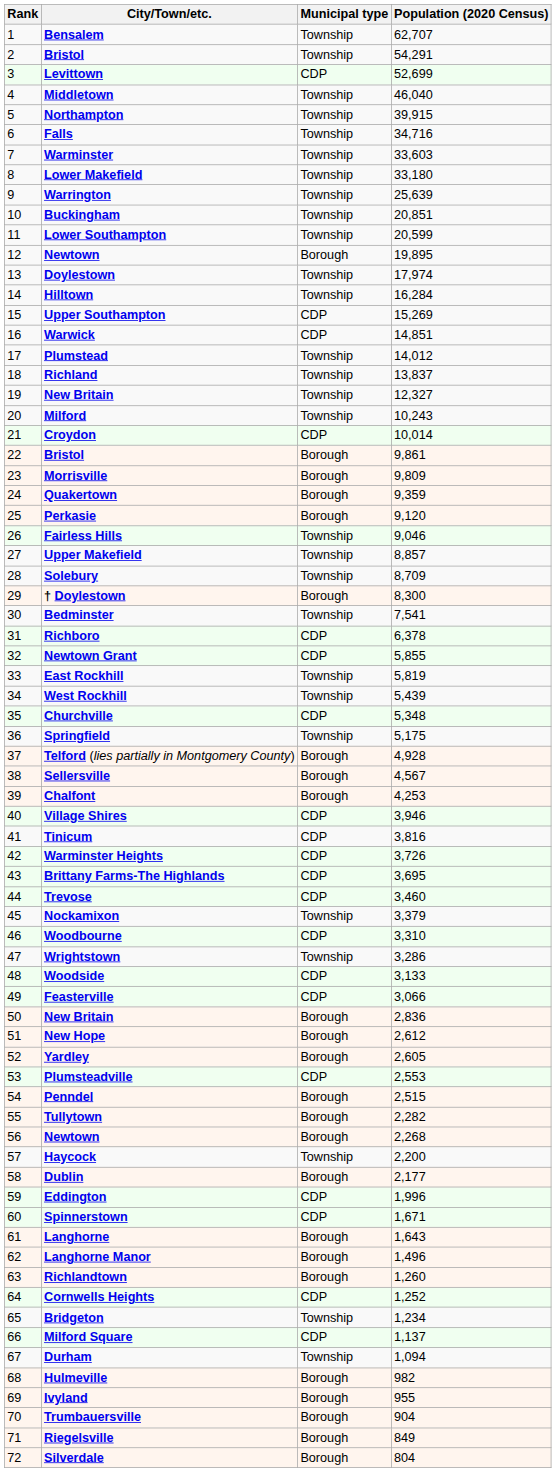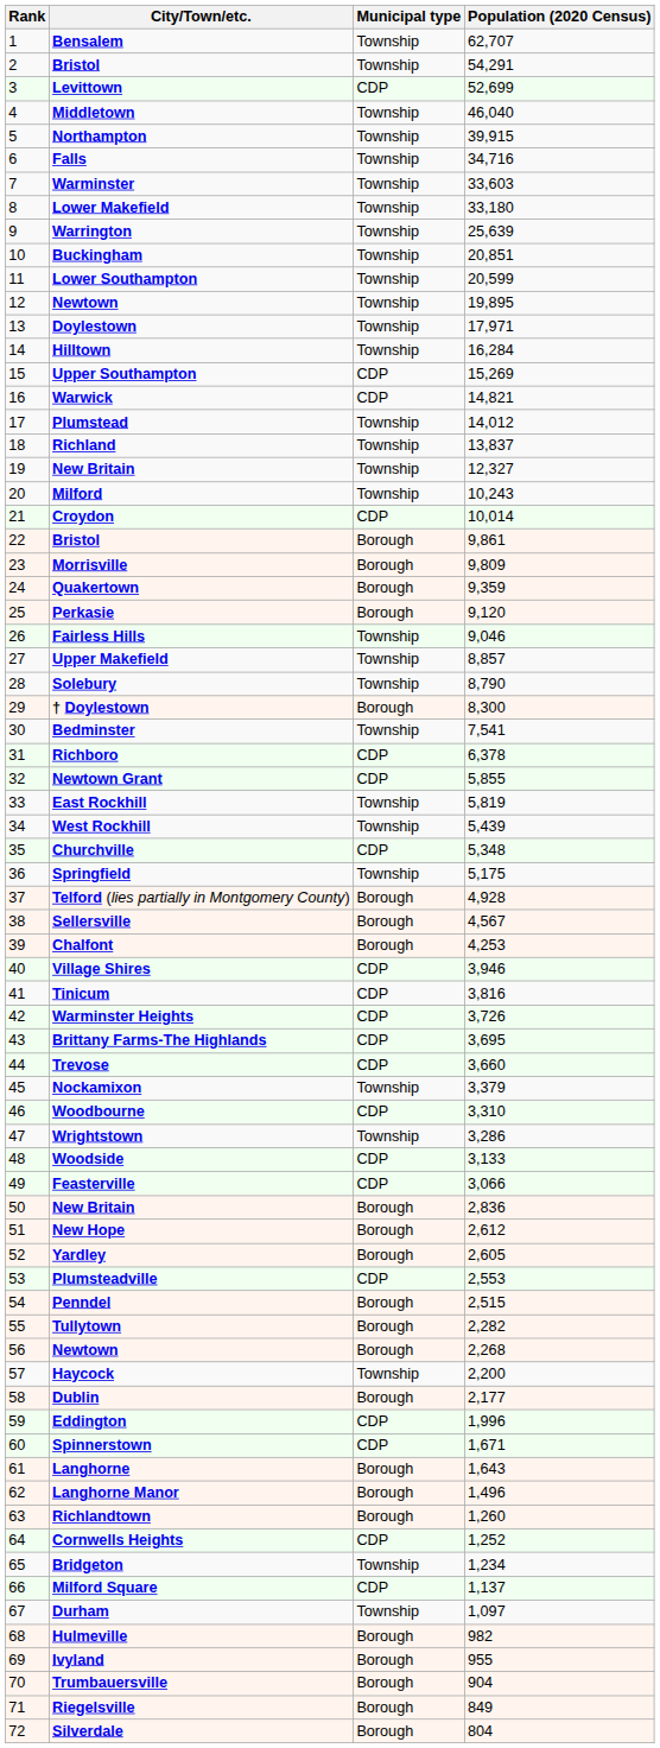 <table class="wikitable sortable">
 <tr>
 <th>Rank</th>
 <th>City/Town/etc.</th>
 <th>Municipal type</th>
 <th>Population (2020 Census)</th>
 </tr>
 <tr>
 <td>1</td>
 <td><strong><a href='#'>Bensalem</a></strong></td>
 <td>Township</td>
 <td>62,707</td>
 </tr>
 <tr>
 <td>2</td>
 <td><strong><a href='#'>Bristol</a></strong></td>
 <td>Township</td>
 <td>54,291</td>
 </tr>
 <tr style="background-color:#F0FFF0;">
 <td>3</td>
 <td><strong><a href='#'>Levittown</a></strong></td>
 <td>CDP</td>
 <td>52,699</td>
 </tr>
 <tr>
 <td>4</td>
 <td><strong><a href='#'>Middletown</a></strong></td>
 <td>Township</td>
 <td>46,040</td>
 </tr>
 <tr>
 <td>5</td>
 <td><strong><a href='#'>Northampton</a></strong></td>
 <td>Township</td>
 <td>39,915</td>
 </tr>
 <tr>
 <td>6</td>
 <td><strong><a href='#'>Falls</a></strong></td>
 <td>Township</td>
 <td>34,716</td>
 </tr>
 <tr>
 <td>7</td>
 <td><strong><a href='#'>Warminster</a></strong></td>
 <td>Township</td>
 <td>33,603</td>
 </tr>
 <tr>
 <td>8</td>
 <td><strong><a href='#'>Lower Makefield</a></strong></td>
 <td>Township</td>
 <td>33,180</td>
 </tr>
 <tr>
 <td>9</td>
 <td><strong><a href='#'>Warrington</a></strong></td>
 <td>Township</td>
 <td>25,639</td>
 </tr>
 <tr>
 <td>10</td>
 <td><strong><a href='#'>Buckingham</a></strong></td>
 <td>Township</td>
 <td>20,851</td>
 </tr>
 <tr>
 <td>11</td>
 <td><strong><a href='#'>Lower Southampton</a></strong></td>
 <td>Township</td>
 <td>20,599</td>
 </tr>
 <tr>
 <td>12</td>
 <td><strong><a href='#'>Newtown</a></strong></td>
-<td>Borough</td>
+<td>Township</td>
 <td>19,895</td>
 </tr>
 <tr>
 <td>13</td>
 <td><strong><a href='#'>Doylestown</a></strong></td>
 <td>Township</td>
-<td>17,974</td>
+<td>17,971</td>
 </tr>
 <tr>
 <td>14</td>
 <td><strong><a href='#'>Hilltown</a></strong></td>
 <td>Township</td>
 <td>16,284</td>
 </tr>
 <tr>
 <td>15</td>
 <td><strong><a href='#'>Upper Southampton</a></strong></td>
 <td>CDP</td>
 <td>15,269</td>
 </tr>
 <tr>
 <td>16</td>
 <td><strong><a href='#'>Warwick</a></strong></td>
 <td>CDP</td>
-<td>14,851</td>
+<td>14,821</td>
 </tr>
 <tr>
 <td>17</td>
 <td><strong><a href='#'>Plumstead</a></strong></td>
 <td>Township</td>
 <td>14,012</td>
 </tr>
 <tr>
 <td>18</td>
 <td><strong><a href='#'>Richland</a></strong></td>
 <td>Township</td>
 <td>13,837</td>
 </tr>
 <tr>
 <td>19</td>
 <td><strong><a href='#'>New Britain</a></strong></td>
 <td>Township</td>
 <td>12,327</td>
 </tr>
 <tr>
 <td>20</td>
 <td><strong><a href='#'>Milford</a></strong></td>
 <td>Township</td>
 <td>10,243</td>
 </tr>
 <tr style="background-color:#F0FFF0;">
 <td>21</td>
 <td><strong><a href='#'>Croydon</a></strong></td>
 <td>CDP</td>
 <td>10,014</td>
 </tr>
 <tr style="background-color:#FFF5EE;">
 <td>22</td>
 <td><strong><a href='#'>Bristol</a></strong></td>
 <td>Borough</td>
 <td>9,861</td>
 </tr>
 <tr style="background-color:#FFF5EE;">
 <td>23</td>
 <td><strong><a href='#'>Morrisville</a></strong></td>
 <td>Borough</td>
 <td>9,809</td>
 </tr>
 <tr style="background-color:#FFF5EE;">
 <td>24</td>
 <td><strong><a href='#'>Quakertown</a></strong></td>
 <td>Borough</td>
 <td>9,359</td>
 </tr>
 <tr style="background-color:#FFF5EE;">
 <td>25</td>
 <td><strong><a href='#'>Perkasie</a></strong></td>
 <td>Borough</td>
 <td>9,120</td>
 </tr>
 <tr style="background-color:#F0FFF0;">
 <td>26</td>
 <td><strong><a href='#'>Fairless Hills</a></strong></td>
 <td>Township</td>
 <td>9,046</td>
 </tr>
 <tr>
 <td>27</td>
 <td><strong><a href='#'>Upper Makefield</a></strong></td>
 <td>Township</td>
 <td>8,857</td>
 </tr>
 <tr>
 <td>28</td>
 <td><strong><a href='#'>Solebury</a></strong></td>
 <td>Township</td>
-<td>8,709</td>
+<td>8,790</td>
 </tr>
 <tr style="background-color:#FFF5EE;">
 <td>29</td>
 <td><strong>† <a href='#'>Doylestown</a></strong></td>
 <td>Borough</td>
 <td>8,300</td>
 </tr>
 <tr>
 <td>30</td>
 <td><strong><a href='#'>Bedminster</a></strong></td>
 <td>Township</td>
 <td>7,541</td>
 </tr>
 <tr style="background-color:#F0FFF0;">
 <td>31</td>
 <td><strong><a href='#'>Richboro</a></strong></td>
 <td>CDP</td>
 <td>6,378</td>
 </tr>
 <tr style="background-color:#F0FFF0;">
 <td>32</td>
 <td><strong><a href='#'>Newtown Grant</a></strong></td>
 <td>CDP</td>
 <td>5,855</td>
 </tr>
 <tr>
 <td>33</td>
 <td><strong><a href='#'>East Rockhill</a></strong></td>
 <td>Township</td>
 <td>5,819</td>
 </tr>
 <tr>
 <td>34</td>
 <td><strong><a href='#'>West Rockhill</a></strong></td>
 <td>Township</td>
 <td>5,439</td>
 </tr>
 <tr style="background-color:#F0FFF0;">
 <td>35</td>
 <td><strong><a href='#'>Churchville</a></strong></td>
 <td>CDP</td>
 <td>5,348</td>
 </tr>
 <tr>
 <td>36</td>
 <td><strong><a href='#'>Springfield</a></strong></td>
 <td>Township</td>
 <td>5,175</td>
 </tr>
 <tr style="background-color:#FFF5EE;">
 <td>37</td>
 <td><strong><a href='#'>Telford</a></strong> (<em>lies partially in Montgomery County</em>)</td>
 <td>Borough</td>
 <td>4,928</td>
 </tr>
 <tr style="background-color:#FFF5EE;">
 <td>38</td>
 <td><strong><a href='#'>Sellersville</a></strong></td>
 <td>Borough</td>
 <td>4,567</td>
 </tr>
 <tr style="background-color:#FFF5EE;">
 <td>39</td>
 <td><strong><a href='#'>Chalfont</a></strong></td>
 <td>Borough</td>
 <td>4,253</td>
 </tr>
 <tr style="background-color:#F0FFF0;">
 <td>40</td>
 <td><strong><a href='#'>Village Shires</a></strong></td>
 <td>CDP</td>
 <td>3,946</td>
 </tr>
 <tr>
 <td>41</td>
 <td><strong><a href='#'>Tinicum</a></strong></td>
 <td>CDP</td>
 <td>3,816</td>
 </tr>
 <tr style="background-color:#F0FFF0;">
 <td>42</td>
 <td><strong><a href='#'>Warminster Heights</a></strong></td>
 <td>CDP</td>
 <td>3,726</td>
 </tr>
 <tr style="background-color:#F0FFF0;">
 <td>43</td>
 <td><strong><a href='#'>Brittany Farms-The Highlands</a></strong></td>
 <td>CDP</td>
 <td>3,695</td>
 </tr>
 <tr style="background-color:#F0FFF0;">
 <td>44</td>
 <td><strong><a href='#'>Trevose</a></strong></td>
 <td>CDP</td>
-<td>3,460</td>
+<td>3,660</td>
 </tr>
 <tr>
 <td>45</td>
 <td><strong><a href='#'>Nockamixon</a></strong></td>
 <td>Township</td>
 <td>3,379</td>
 </tr>
 <tr style="background-color:#F0FFF0;">
 <td>46</td>
 <td><strong><a href='#'>Woodbourne</a></strong></td>
 <td>CDP</td>
 <td>3,310</td>
 </tr>
 <tr>
 <td>47</td>
 <td><strong><a href='#'>Wrightstown</a></strong></td>
 <td>Township</td>
 <td>3,286</td>
 </tr>
 <tr style="background-color:#F0FFF0;">
 <td>48</td>
 <td><strong><a href='#'>Woodside</a></strong></td>
 <td>CDP</td>
 <td>3,133</td>
 </tr>
 <tr style="background-color:#F0FFF0;">
 <td>49</td>
 <td><strong><a href='#'>Feasterville</a></strong></td>
 <td>CDP</td>
 <td>3,066</td>
 </tr>
 <tr style="background-color:#FFF5EE;">
 <td>50</td>
 <td><strong><a href='#'>New Britain</a></strong></td>
 <td>Borough</td>
 <td>2,836</td>
 </tr>
 <tr style="background-color:#FFF5EE;">
 <td>51</td>
 <td><strong><a href='#'>New Hope</a></strong></td>
 <td>Borough</td>
 <td>2,612</td>
 </tr>
 <tr style="background-color:#FFF5EE;">
 <td>52</td>
 <td><strong><a href='#'>Yardley</a></strong></td>
 <td>Borough</td>
 <td>2,605</td>
 </tr>
 <tr style="background-color:#F0FFF0;">
 <td>53</td>
 <td><strong><a href='#'>Plumsteadville</a></strong></td>
 <td>CDP</td>
 <td>2,553</td>
 </tr>
 <tr style="background-color:#FFF5EE;">
 <td>54</td>
 <td><strong><a href='#'>Penndel</a></strong></td>
 <td>Borough</td>
 <td>2,515</td>
 </tr>
 <tr style="background-color:#FFF5EE;">
 <td>55</td>
 <td><strong><a href='#'>Tullytown</a></strong></td>
 <td>Borough</td>
 <td>2,282</td>
 </tr>
 <tr style="background-color:#FFF5EE;">
 <td>56</td>
 <td><strong><a href='#'>Newtown</a></strong></td>
 <td>Borough</td>
 <td>2,268</td>
 </tr>
 <tr>
 <td>57</td>
 <td><strong><a href='#'>Haycock</a></strong></td>
 <td>Township</td>
 <td>2,200</td>
 </tr>
 <tr style="background-color:#FFF5EE;">
 <td>58</td>
 <td><strong><a href='#'>Dublin</a></strong></td>
 <td>Borough</td>
 <td>2,177</td>
 </tr>
 <tr style="background-color:#F0FFF0;">
 <td>59</td>
 <td><strong><a href='#'>Eddington</a></strong></td>
 <td>CDP</td>
 <td>1,996</td>
 </tr>
 <tr style="background-color:#F0FFF0;">
 <td>60</td>
 <td><strong><a href='#'>Spinnerstown</a></strong></td>
 <td>CDP</td>
 <td>1,671</td>
 </tr>
 <tr style="background-color:#FFF5EE;">
 <td>61</td>
 <td><strong><a href='#'>Langhorne</a></strong></td>
 <td>Borough</td>
 <td>1,643</td>
 </tr>
 <tr style="background-color:#FFF5EE;">
 <td>62</td>
 <td><strong><a href='#'>Langhorne Manor</a></strong></td>
 <td>Borough</td>
 <td>1,496</td>
 </tr>
 <tr style="background-color:#FFF5EE;">
 <td>63</td>
 <td><strong><a href='#'>Richlandtown</a></strong></td>
 <td>Borough</td>
 <td>1,260</td>
 </tr>
 <tr style="background-color:#F0FFF0;">
 <td>64</td>
 <td><strong><a href='#'>Cornwells Heights</a></strong></td>
 <td>CDP</td>
 <td>1,252</td>
 </tr>
 <tr>
 <td>65</td>
 <td><strong><a href='#'>Bridgeton</a></strong></td>
 <td>Township</td>
 <td>1,234</td>
 </tr>
 <tr style="background-color:#F0FFF0;">
 <td>66</td>
 <td><strong><a href='#'>Milford Square</a></strong></td>
 <td>CDP</td>
 <td>1,137</td>
 </tr>
 <tr>
 <td>67</td>
 <td><strong><a href='#'>Durham</a></strong></td>
 <td>Township</td>
-<td>1,094</td>
+<td>1,097</td>
 </tr>
 <tr style="background-color:#FFF5EE;">
 <td>68</td>
 <td><strong><a href='#'>Hulmeville</a></strong></td>
 <td>Borough</td>
 <td>982</td>
 </tr>
 <tr style="background-color:#FFF5EE;">
 <td>69</td>
 <td><strong><a href='#'>Ivyland</a></strong></td>
 <td>Borough</td>
 <td>955</td>
 </tr>
 <tr style="background-color:#FFF5EE;">
 <td>70</td>
 <td><strong><a href='#'>Trumbauersville</a></strong></td>
 <td>Borough</td>
 <td>904</td>
 </tr>
 <tr style="background-color:#FFF5EE;">
 <td>71</td>
 <td><strong><a href='#'>Riegelsville</a></strong></td>
 <td>Borough</td>
 <td>849</td>
 </tr>
 <tr style="background-color:#FFF5EE;">
 <td>72</td>
 <td><strong><a href='#'>Silverdale</a></strong></td>
 <td>Borough</td>
 <td>804</td>
 </tr>
 </table>
